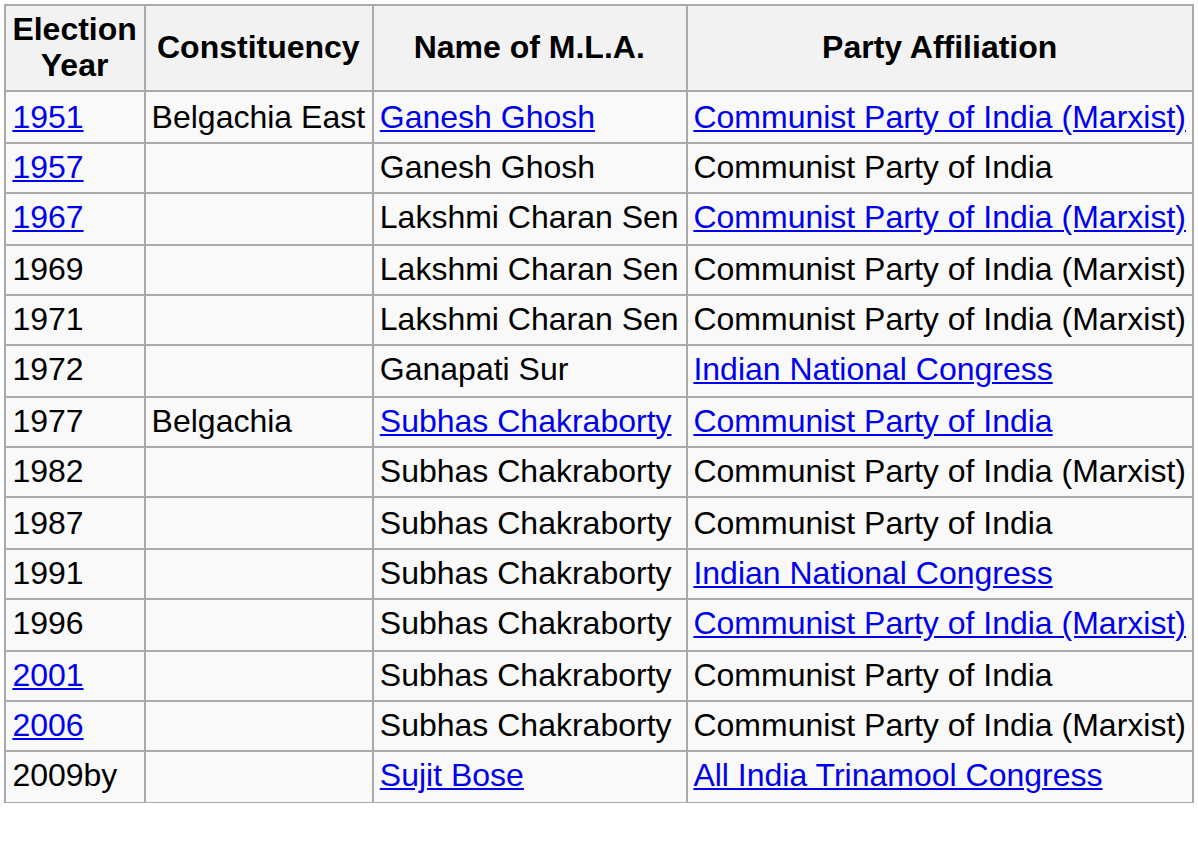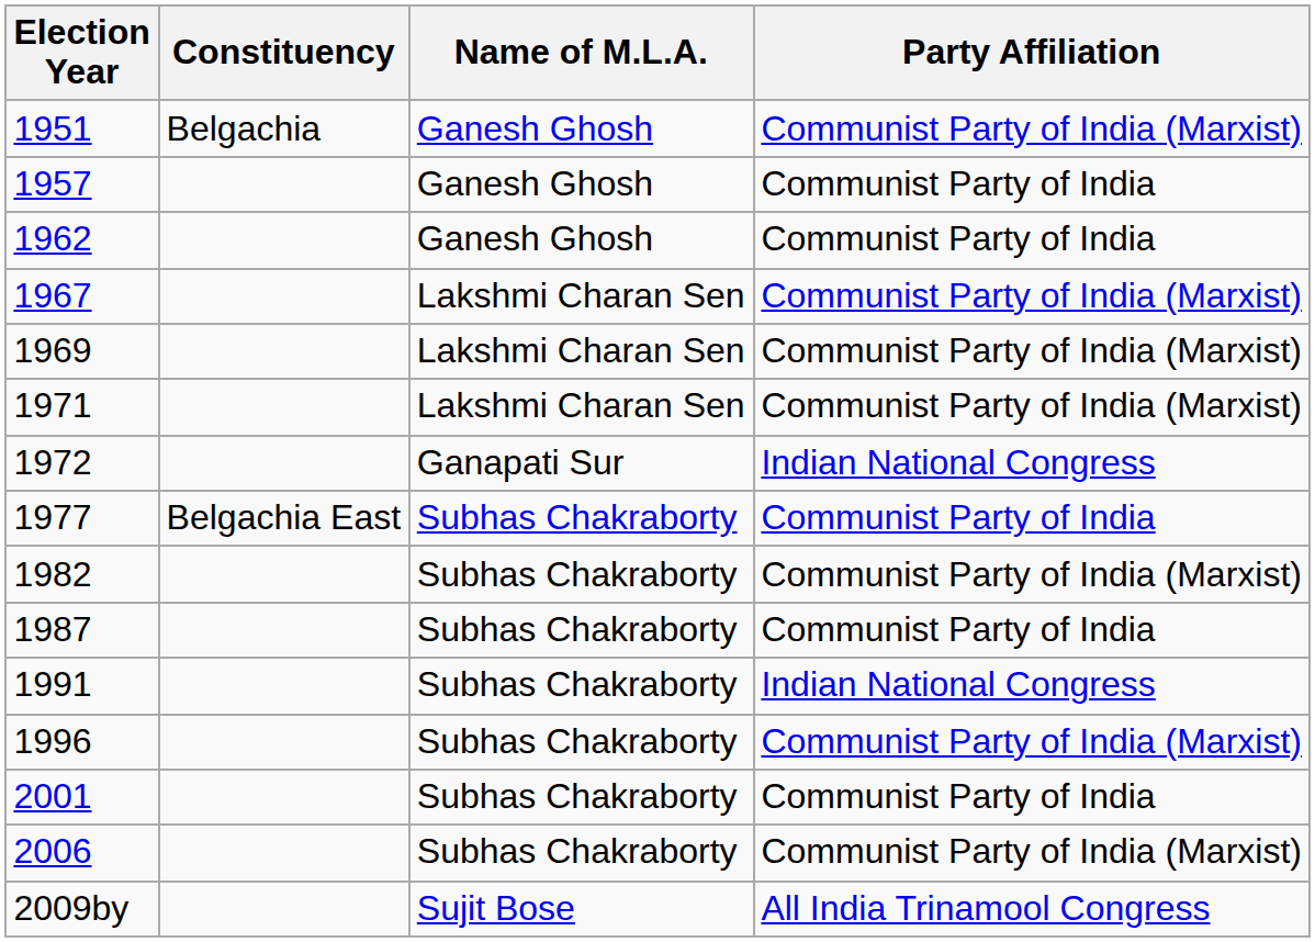 <table class="wikitable sortable"ìÍĦĤĠčw>
 <tr>
 <th>Election<br> Year</th>
 <th>Constituency</th>
 <th>Name of M.L.A.</th>
 <th>Party Affiliation</th>
 </tr>
 <tr>
 <td><a href='#'>1951</a></td>
-<td>Belgachia East</td>
+<td>Belgachia</td>
 <td><a href='#'>Ganesh Ghosh</a></td>
 <td><a href='#'>Communist Party of India (Marxist)</a></td>
 </tr>
 <tr>
 <td><a href='#'>1957</a></td>
+<td></td>
+<td>Ganesh Ghosh</td>
+<td>Communist Party of India</td>
+</tr>
+<tr>
+<td><a href='#'>1962</a></td>
 <td></td>
 <td>Ganesh Ghosh</td>
 <td>Communist Party of India</td>
 </tr>
 <tr>
 <td><a href='#'>1967</a></td>
 <td></td>
 <td>Lakshmi Charan Sen</td>
 <td><a href='#'>Communist Party of India (Marxist)</a></td>
 </tr>
 <tr>
 <td>1969</td>
 <td></td>
 <td>Lakshmi Charan Sen</td>
 <td>Communist Party of India (Marxist)</td>
 </tr>
 <tr>
 <td>1971</td>
 <td></td>
 <td>Lakshmi Charan Sen</td>
 <td>Communist Party of India (Marxist)</td>
 </tr>
 <tr>
 <td>1972</td>
 <td></td>
 <td>Ganapati Sur</td>
 <td><a href='#'>Indian National Congress</a></td>
 </tr>
 <tr>
 <td>1977</td>
-<td>Belgachia</td>
+<td>Belgachia East</td>
 <td><a href='#'>Subhas Chakraborty</a></td>
 <td><a href='#'>Communist Party of India</a></td>
 </tr>
 <tr>
 <td>1982</td>
 <td></td>
 <td>Subhas Chakraborty</td>
 <td>Communist Party of India (Marxist)</td>
 </tr>
 <tr>
 <td>1987</td>
 <td></td>
 <td>Subhas Chakraborty</td>
 <td>Communist Party of India</td>
 </tr>
 <tr>
 <td>1991</td>
 <td></td>
 <td>Subhas Chakraborty</td>
 <td><a href='#'>Indian National Congress</a></td>
 </tr>
 <tr>
 <td>1996</td>
 <td></td>
 <td>Subhas Chakraborty</td>
 <td><a href='#'>Communist Party of India (Marxist)</a></td>
 </tr>
 <tr>
 <td><a href='#'>2001</a></td>
 <td></td>
 <td>Subhas Chakraborty</td>
 <td>Communist Party of India</td>
 </tr>
 <tr>
 <td><a href='#'>2006</a></td>
 <td></td>
 <td>Subhas Chakraborty</td>
 <td>Communist Party of India (Marxist)</td>
 </tr>
 <tr>
 <td>2009by</td>
 <td></td>
 <td><a href='#'>Sujit Bose</a></td>
 <td><a href='#'>All India Trinamool Congress</a></td>
 </tr>
 </table>
